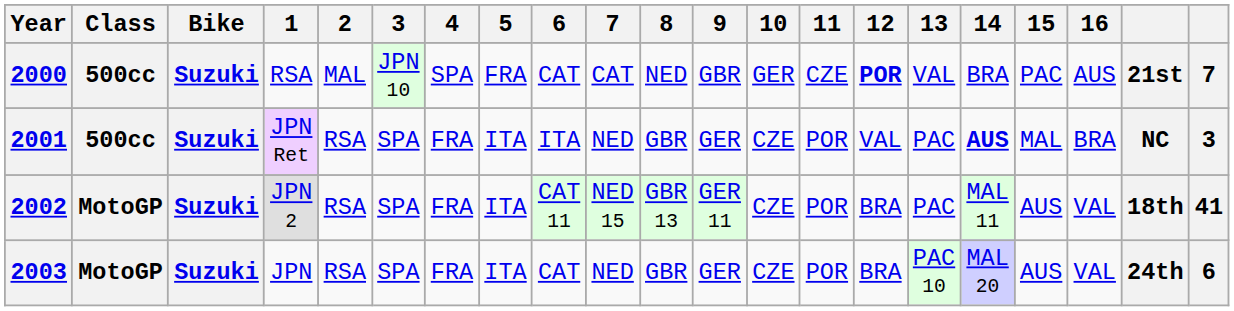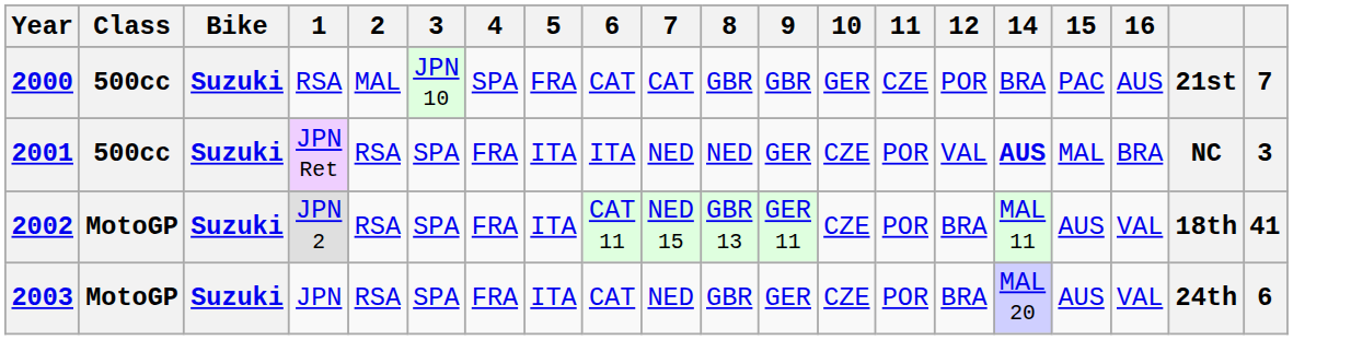 <table class="wikitable" style="text-align:center">
 <tr>
 <th>Year</th>
 <th>Class</th>
 <th>Bike</th>
 <th>1</th>
 <th>2</th>
 <th>3</th>
 <th>4</th>
 <th>5</th>
 <th>6</th>
 <th>7</th>
 <th>8</th>
 <th>9</th>
 <th>10</th>
 <th>11</th>
 <th>12</th>
-<th>13</th>
 <th>14</th>
 <th>15</th>
 <th>16</th>
 <th></th>
 <th></th>
 </tr>
 <tr>
 <th align="left"><a href='#'>2000</a></th>
 <th align="left">500cc</th>
 <th align="left"><a href='#'>Suzuki</a></th>
 <td><a href='#'>RSA</a></td>
 <td><a href='#'>MAL</a></td>
 <td style="background:#DFFFDF;"><a href='#'>JPN</a><br><small>10</small></td>
 <td><a href='#'>SPA</a></td>
 <td><a href='#'>FRA</a></td>
 <td><a href='#'>CAT</a></td>
 <td><a href='#'>CAT</a></td>
-<td><a href='#'>NED</a></td>
+<td><a href='#'>GBR</a></td>
 <td><a href='#'>GBR</a></td>
 <td><a href='#'>GER</a></td>
 <td><a href='#'>CZE</a></td>
-<td><strong><a href='#'>POR</a></strong></td>
-<td><a href='#'>VAL</a></td>
+<td><a href='#'>POR</a></td>
 <td><a href='#'>BRA</a></td>
 <td><a href='#'>PAC</a></td>
 <td><a href='#'>AUS</a></td>
 <th>21st</th>
 <th>7</th>
 </tr>
 <tr>
 <th align="left"><a href='#'>2001</a></th>
 <th align="left">500cc</th>
 <th align="left"><a href='#'>Suzuki</a></th>
 <td style="background:#EFCFFF;"><a href='#'>JPN</a><br><small>Ret</small></td>
 <td><a href='#'>RSA</a></td>
 <td><a href='#'>SPA</a></td>
 <td><a href='#'>FRA</a></td>
 <td><a href='#'>ITA</a></td>
 <td><a href='#'>ITA</a></td>
 <td><a href='#'>NED</a></td>
-<td><a href='#'>GBR</a></td>
+<td><a href='#'>NED</a></td>
 <td><a href='#'>GER</a></td>
 <td><a href='#'>CZE</a></td>
 <td><a href='#'>POR</a></td>
 <td><a href='#'>VAL</a></td>
-<td><a href='#'>PAC</a></td>
 <td><strong><a href='#'>AUS</a></strong></td>
 <td><a href='#'>MAL</a></td>
 <td><a href='#'>BRA</a></td>
 <th>NC</th>
 <th>3</th>
 </tr>
 <tr>
 <th align="left"><a href='#'>2002</a></th>
 <th align="left">MotoGP</th>
 <th align="left"><a href='#'>Suzuki</a></th>
 <td style="background:#DFDFDF;"><a href='#'>JPN</a><br><small>2</small></td>
 <td><a href='#'>RSA</a></td>
 <td><a href='#'>SPA</a></td>
 <td><a href='#'>FRA</a></td>
 <td><a href='#'>ITA</a></td>
 <td style="background:#DFFFDF;"><a href='#'>CAT</a><br><small>11</small></td>
 <td style="background:#DFFFDF;"><a href='#'>NED</a><br><small>15</small></td>
 <td style="background:#DFFFDF;"><a href='#'>GBR</a><br><small>13</small></td>
 <td style="background:#DFFFDF;"><a href='#'>GER</a><br><small>11</small></td>
 <td><a href='#'>CZE</a></td>
 <td><a href='#'>POR</a></td>
 <td><a href='#'>BRA</a></td>
-<td><a href='#'>PAC</a></td>
 <td style="background:#DFFFDF;"><a href='#'>MAL</a><br><small>11</small></td>
 <td><a href='#'>AUS</a></td>
 <td><a href='#'>VAL</a></td>
 <th>18th</th>
 <th>41</th>
 </tr>
 <tr>
 <th align="left"><a href='#'>2003</a></th>
 <th align="left">MotoGP</th>
 <th align="left"><a href='#'>Suzuki</a></th>
 <td><a href='#'>JPN</a></td>
 <td><a href='#'>RSA</a></td>
 <td><a href='#'>SPA</a></td>
 <td><a href='#'>FRA</a></td>
 <td><a href='#'>ITA</a></td>
 <td><a href='#'>CAT</a></td>
 <td><a href='#'>NED</a></td>
 <td><a href='#'>GBR</a></td>
 <td><a href='#'>GER</a></td>
 <td><a href='#'>CZE</a></td>
 <td><a href='#'>POR</a></td>
 <td><a href='#'>BRA</a></td>
-<td style="background:#DFFFDF;"><a href='#'>PAC</a> <br><small>10</small></td>
 <td style="background:#CFCFFF;"><a href='#'>MAL</a><br><small>20</small></td>
 <td><a href='#'>AUS</a></td>
 <td><a href='#'>VAL</a></td>
 <th>24th</th>
 <th>6</th>
 </tr>
 </table>
